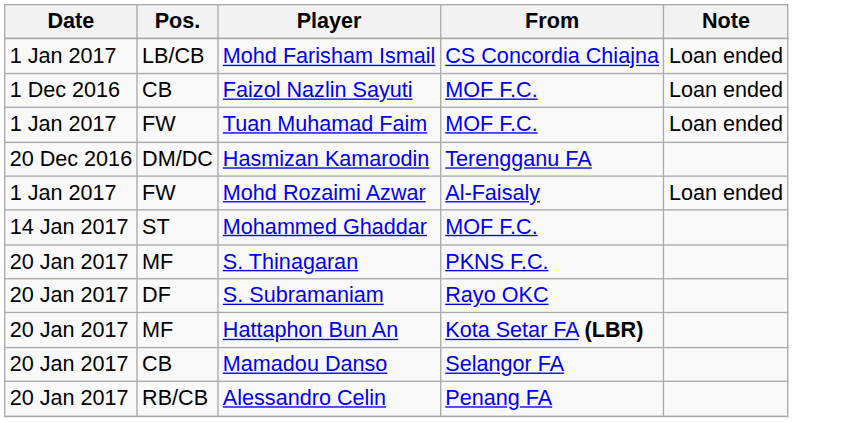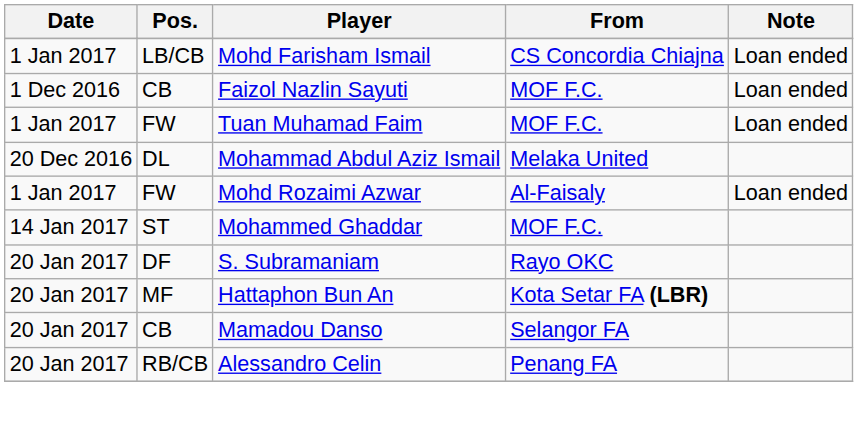 <table class="wikitable sortable">
 <tr>
 <th>Date</th>
 <th>Pos.</th>
 <th>Player</th>
 <th>From</th>
 <th>Note</th>
 </tr>
 <tr>
 </tr>
 <tr>
 <td>1 Jan 2017</td>
 <td>LB/CB</td>
 <td> <a href='#'>Mohd Farisham Ismail</a></td>
 <td> <a href='#'>CS Concordia Chiajna</a></td>
 <td>Loan ended</td>
 </tr>
 <tr>
 <td>1 Dec 2016</td>
 <td>CB</td>
 <td> <a href='#'>Faizol Nazlin Sayuti</a></td>
 <td> <a href='#'>MOF F.C.</a></td>
 <td>Loan ended</td>
 </tr>
 <tr>
 <td>1 Jan 2017</td>
 <td>FW</td>
 <td> <a href='#'>Tuan Muhamad Faim</a></td>
 <td> <a href='#'>MOF F.C.</a></td>
 <td>Loan ended</td>
 </tr>
 <tr>
 <td>20 Dec 2016</td>
-<td>DM/DC</td>
-<td> <a href='#'>Hasmizan Kamarodin</a></td>
-<td> <a href='#'>Terengganu FA</a></td>
+<td>DL</td>
+<td> <a href='#'>Mohammad Abdul Aziz Ismail</a></td>
+<td> <a href='#'>Melaka United</a></td>
 <td></td>
 </tr>
 <tr>
 <td>1 Jan 2017</td>
 <td>FW</td>
 <td> <a href='#'>Mohd Rozaimi Azwar</a></td>
 <td> <a href='#'>Al-Faisaly</a></td>
 <td>Loan ended</td>
 </tr>
 <tr>
 <td>14 Jan 2017</td>
 <td>ST</td>
 <td> <a href='#'>Mohammed Ghaddar</a></td>
 <td> <a href='#'>MOF F.C.</a></td>
-<td></td>
-</tr>
-<tr>
-<td>20 Jan 2017</td>
-<td>MF</td>
-<td> <a href='#'>S. Thinagaran</a></td>
-<td> <a href='#'>PKNS F.C.</a></td>
 <td></td>
 </tr>
 <tr>
 <td>20 Jan 2017</td>
 <td>DF</td>
 <td> <a href='#'>S. Subramaniam</a></td>
 <td> <a href='#'>Rayo OKC</a></td>
 <td></td>
 </tr>
 <tr>
 <td>20 Jan 2017</td>
 <td>MF</td>
 <td> <a href='#'>Hattaphon Bun An</a></td>
 <td> <a href='#'>Kota Setar FA</a> <strong>(LBR)</strong></td>
 <td></td>
 </tr>
 <tr>
 <td>20 Jan 2017</td>
 <td>CB</td>
 <td> <a href='#'>Mamadou Danso</a></td>
 <td> <a href='#'>Selangor FA</a></td>
 <td></td>
 </tr>
 <tr>
 <td>20 Jan 2017</td>
 <td>RB/CB</td>
 <td> <a href='#'>Alessandro Celin</a></td>
 <td> <a href='#'>Penang FA</a></td>
 <td></td>
 </tr>
 <tr>
 </tr>
 </table>
